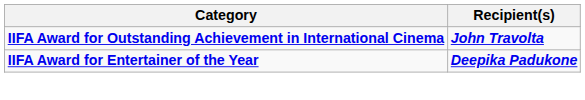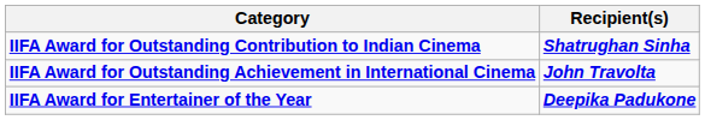 <table class="wikitable">
 <tr>
 <th>Category</th>
 <th>Recipient(s)</th>
+</tr>
+<tr>
+<td><strong><a href='#'>IIFA Award for Outstanding Contribution to Indian Cinema</a></strong></td>
+<td><strong><em><a href='#'>Shatrughan Sinha</a></em></strong></td>
 </tr>
 <tr>
 <td><strong><a href='#'>IIFA Award for Outstanding Achievement in International Cinema</a> </strong></td>
 <td><strong><em><a href='#'>John Travolta</a></em></strong></td>
 </tr>
 <tr>
 <td><strong><a href='#'>IIFA Award for Entertainer of the Year</a> </strong></td>
 <td><strong><em><a href='#'>Deepika Padukone</a></em></strong></td>
 </tr>
 </table>
